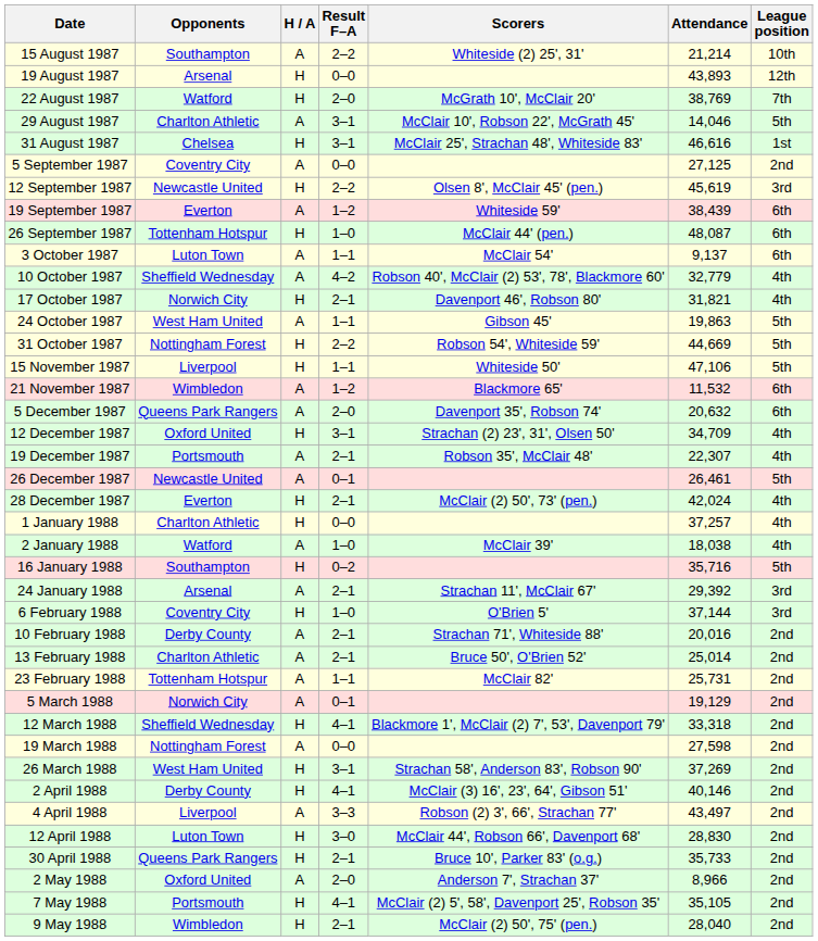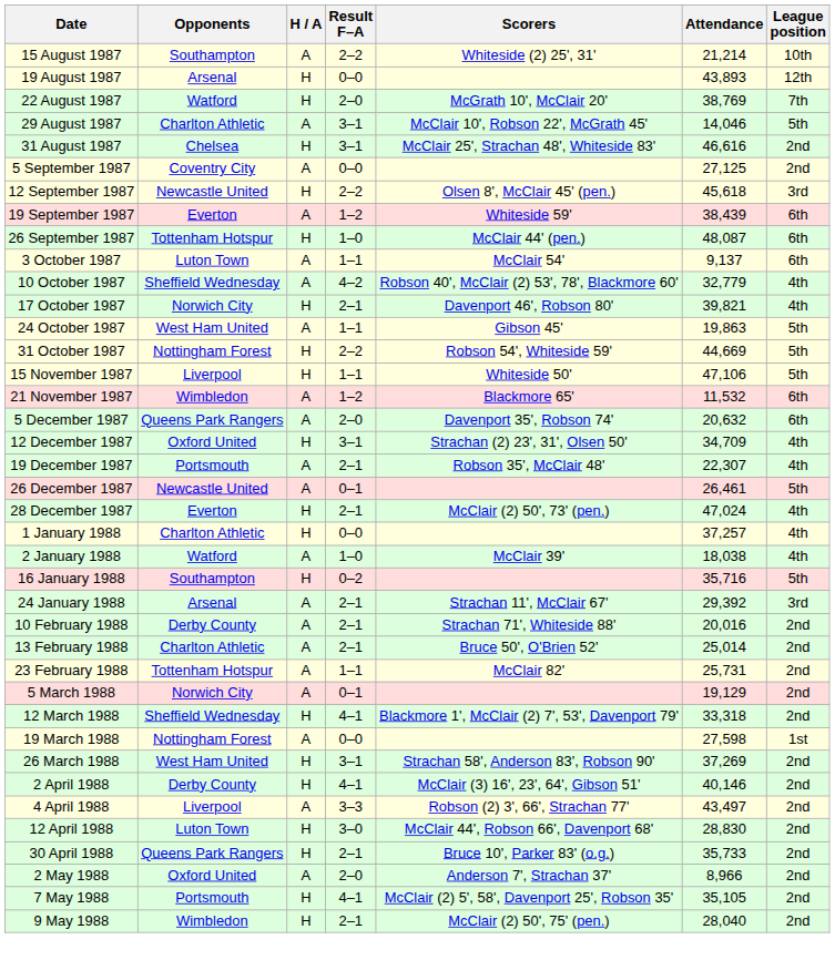 <table class="wikitable" style="text-align:center">
 <tr>
 <th>Date</th>
 <th>Opponents</th>
 <th>H / A</th>
 <th>Result<br>F–A</th>
 <th>Scorers</th>
 <th>Attendance</th>
 <th>League<br>position</th>
 </tr>
 <tr bgcolor="#ffffdd">
 <td>15 August 1987</td>
 <td><a href='#'>Southampton</a></td>
 <td>A</td>
 <td>2–2</td>
 <td><a href='#'>Whiteside</a> (2) 25', 31'</td>
 <td>21,214</td>
 <td>10th</td>
 </tr>
 <tr bgcolor="#ffffdd">
 <td>19 August 1987</td>
 <td><a href='#'>Arsenal</a></td>
 <td>H</td>
 <td>0–0</td>
 <td></td>
 <td>43,893</td>
 <td>12th</td>
 </tr>
 <tr bgcolor="#ddffdd">
 <td>22 August 1987</td>
 <td><a href='#'>Watford</a></td>
 <td>H</td>
 <td>2–0</td>
 <td><a href='#'>McGrath</a> 10', <a href='#'>McClair</a> 20'</td>
 <td>38,769</td>
 <td>7th</td>
 </tr>
 <tr bgcolor="#ddffdd">
 <td>29 August 1987</td>
 <td><a href='#'>Charlton Athletic</a></td>
 <td>A</td>
 <td>3–1</td>
 <td><a href='#'>McClair</a> 10', <a href='#'>Robson</a> 22', <a href='#'>McGrath</a> 45'</td>
 <td>14,046</td>
 <td>5th</td>
 </tr>
 <tr bgcolor="#ddffdd">
 <td>31 August 1987</td>
 <td><a href='#'>Chelsea</a></td>
 <td>H</td>
 <td>3–1</td>
 <td><a href='#'>McClair</a> 25', <a href='#'>Strachan</a> 48', <a href='#'>Whiteside</a> 83'</td>
 <td>46,616</td>
-<td>1st</td>
+<td>2nd</td>
 </tr>
 <tr bgcolor="#ffffdd">
 <td>5 September 1987</td>
 <td><a href='#'>Coventry City</a></td>
 <td>A</td>
 <td>0–0</td>
 <td></td>
 <td>27,125</td>
 <td>2nd</td>
 </tr>
 <tr bgcolor="#ffffdd">
 <td>12 September 1987</td>
 <td><a href='#'>Newcastle United</a></td>
 <td>H</td>
 <td>2–2</td>
 <td><a href='#'>Olsen</a> 8', <a href='#'>McClair</a> 45' (<a href='#'>pen.</a>)</td>
-<td>45,619</td>
+<td>45,618</td>
 <td>3rd</td>
 </tr>
 <tr bgcolor="#ffdddd">
 <td>19 September 1987</td>
 <td><a href='#'>Everton</a></td>
 <td>A</td>
 <td>1–2</td>
 <td><a href='#'>Whiteside</a> 59'</td>
 <td>38,439</td>
 <td>6th</td>
 </tr>
 <tr bgcolor="#ddffdd">
 <td>26 September 1987</td>
 <td><a href='#'>Tottenham Hotspur</a></td>
 <td>H</td>
 <td>1–0</td>
 <td><a href='#'>McClair</a> 44' (<a href='#'>pen.</a>)</td>
 <td>48,087</td>
 <td>6th</td>
 </tr>
 <tr bgcolor="#ffffdd">
 <td>3 October 1987</td>
 <td><a href='#'>Luton Town</a></td>
 <td>A</td>
 <td>1–1</td>
 <td><a href='#'>McClair</a> 54'</td>
 <td>9,137</td>
 <td>6th</td>
 </tr>
 <tr bgcolor="#ddffdd">
 <td>10 October 1987</td>
 <td><a href='#'>Sheffield Wednesday</a></td>
 <td>A</td>
 <td>4–2</td>
 <td><a href='#'>Robson</a> 40', <a href='#'>McClair</a> (2) 53', 78', <a href='#'>Blackmore</a> 60'</td>
 <td>32,779</td>
 <td>4th</td>
 </tr>
 <tr bgcolor="#ddffdd">
 <td>17 October 1987</td>
 <td><a href='#'>Norwich City</a></td>
 <td>H</td>
 <td>2–1</td>
 <td><a href='#'>Davenport</a> 46', <a href='#'>Robson</a> 80'</td>
-<td>31,821</td>
+<td>39,821</td>
 <td>4th</td>
 </tr>
 <tr bgcolor="#ffffdd">
 <td>24 October 1987</td>
 <td><a href='#'>West Ham United</a></td>
 <td>A</td>
 <td>1–1</td>
 <td><a href='#'>Gibson</a> 45'</td>
 <td>19,863</td>
 <td>5th</td>
 </tr>
 <tr bgcolor="#ffffdd">
 <td>31 October 1987</td>
 <td><a href='#'>Nottingham Forest</a></td>
 <td>H</td>
 <td>2–2</td>
 <td><a href='#'>Robson</a> 54', <a href='#'>Whiteside</a> 59'</td>
 <td>44,669</td>
 <td>5th</td>
 </tr>
 <tr bgcolor="#ffffdd">
 <td>15 November 1987</td>
 <td><a href='#'>Liverpool</a></td>
 <td>H</td>
 <td>1–1</td>
 <td><a href='#'>Whiteside</a> 50'</td>
 <td>47,106</td>
 <td>5th</td>
 </tr>
 <tr bgcolor="#ffdddd">
 <td>21 November 1987</td>
 <td><a href='#'>Wimbledon</a></td>
 <td>A</td>
 <td>1–2</td>
 <td><a href='#'>Blackmore</a> 65'</td>
 <td>11,532</td>
 <td>6th</td>
 </tr>
 <tr bgcolor="#ddffdd">
 <td>5 December 1987</td>
 <td><a href='#'>Queens Park Rangers</a></td>
 <td>A</td>
 <td>2–0</td>
 <td><a href='#'>Davenport</a> 35', <a href='#'>Robson</a> 74'</td>
 <td>20,632</td>
 <td>6th</td>
 </tr>
 <tr bgcolor="#ddffdd">
 <td>12 December 1987</td>
 <td><a href='#'>Oxford United</a></td>
 <td>H</td>
 <td>3–1</td>
 <td><a href='#'>Strachan</a> (2) 23', 31', <a href='#'>Olsen</a> 50'</td>
 <td>34,709</td>
 <td>4th</td>
 </tr>
 <tr bgcolor="#ddffdd">
 <td>19 December 1987</td>
 <td><a href='#'>Portsmouth</a></td>
 <td>A</td>
 <td>2–1</td>
 <td><a href='#'>Robson</a> 35', <a href='#'>McClair</a> 48'</td>
 <td>22,307</td>
 <td>4th</td>
 </tr>
 <tr bgcolor="#ffdddd">
 <td>26 December 1987</td>
 <td><a href='#'>Newcastle United</a></td>
 <td>A</td>
 <td>0–1</td>
 <td></td>
 <td>26,461</td>
 <td>5th</td>
 </tr>
 <tr bgcolor="#ddffdd">
 <td>28 December 1987</td>
 <td><a href='#'>Everton</a></td>
 <td>H</td>
 <td>2–1</td>
 <td><a href='#'>McClair</a> (2) 50', 73' (<a href='#'>pen.</a>)</td>
-<td>42,024</td>
+<td>47,024</td>
 <td>4th</td>
 </tr>
 <tr bgcolor="#ffffdd">
 <td>1 January 1988</td>
 <td><a href='#'>Charlton Athletic</a></td>
 <td>H</td>
 <td>0–0</td>
 <td></td>
 <td>37,257</td>
 <td>4th</td>
 </tr>
 <tr bgcolor="#ddffdd">
 <td>2 January 1988</td>
 <td><a href='#'>Watford</a></td>
 <td>A</td>
 <td>1–0</td>
 <td><a href='#'>McClair</a> 39'</td>
 <td>18,038</td>
 <td>4th</td>
 </tr>
 <tr bgcolor="#ffdddd">
 <td>16 January 1988</td>
 <td><a href='#'>Southampton</a></td>
 <td>H</td>
 <td>0–2</td>
 <td></td>
 <td>35,716</td>
 <td>5th</td>
 </tr>
 <tr bgcolor="#ddffdd">
 <td>24 January 1988</td>
 <td><a href='#'>Arsenal</a></td>
 <td>A</td>
 <td>2–1</td>
 <td><a href='#'>Strachan</a> 11', <a href='#'>McClair</a> 67'</td>
 <td>29,392</td>
-<td>3rd</td>
-</tr>
-<tr bgcolor="#ddffdd">
-<td>6 February 1988</td>
-<td><a href='#'>Coventry City</a></td>
-<td>H</td>
-<td>1–0</td>
-<td><a href='#'>O'Brien</a> 5'</td>
-<td>37,144</td>
 <td>3rd</td>
 </tr>
 <tr bgcolor="#ddffdd">
 <td>10 February 1988</td>
 <td><a href='#'>Derby County</a></td>
 <td>A</td>
 <td>2–1</td>
 <td><a href='#'>Strachan</a> 71', <a href='#'>Whiteside</a> 88'</td>
 <td>20,016</td>
 <td>2nd</td>
 </tr>
 <tr bgcolor="#ddffdd">
 <td>13 February 1988</td>
 <td><a href='#'>Charlton Athletic</a></td>
 <td>A</td>
 <td>2–1</td>
 <td><a href='#'>Bruce</a> 50', <a href='#'>O'Brien</a> 52'</td>
 <td>25,014</td>
 <td>2nd</td>
 </tr>
 <tr bgcolor="#ffffdd">
 <td>23 February 1988</td>
 <td><a href='#'>Tottenham Hotspur</a></td>
 <td>A</td>
 <td>1–1</td>
 <td><a href='#'>McClair</a> 82'</td>
 <td>25,731</td>
 <td>2nd</td>
 </tr>
 <tr bgcolor="#ffdddd">
 <td>5 March 1988</td>
 <td><a href='#'>Norwich City</a></td>
 <td>A</td>
 <td>0–1</td>
 <td></td>
 <td>19,129</td>
 <td>2nd</td>
 </tr>
 <tr bgcolor="#ddffdd">
 <td>12 March 1988</td>
 <td><a href='#'>Sheffield Wednesday</a></td>
 <td>H</td>
 <td>4–1</td>
 <td><a href='#'>Blackmore</a> 1', <a href='#'>McClair</a> (2) 7', 53', <a href='#'>Davenport</a> 79'</td>
 <td>33,318</td>
 <td>2nd</td>
 </tr>
 <tr bgcolor="#ffffdd">
 <td>19 March 1988</td>
 <td><a href='#'>Nottingham Forest</a></td>
 <td>A</td>
 <td>0–0</td>
 <td></td>
 <td>27,598</td>
-<td>2nd</td>
+<td>1st</td>
 </tr>
 <tr bgcolor="#ddffdd">
 <td>26 March 1988</td>
 <td><a href='#'>West Ham United</a></td>
 <td>H</td>
 <td>3–1</td>
 <td><a href='#'>Strachan</a> 58', <a href='#'>Anderson</a> 83', <a href='#'>Robson</a> 90'</td>
 <td>37,269</td>
 <td>2nd</td>
 </tr>
 <tr bgcolor="#ddffdd">
 <td>2 April 1988</td>
 <td><a href='#'>Derby County</a></td>
 <td>H</td>
 <td>4–1</td>
 <td><a href='#'>McClair</a> (3) 16', 23', 64', <a href='#'>Gibson</a> 51'</td>
 <td>40,146</td>
 <td>2nd</td>
 </tr>
 <tr bgcolor="#ffffdd">
 <td>4 April 1988</td>
 <td><a href='#'>Liverpool</a></td>
 <td>A</td>
 <td>3–3</td>
 <td><a href='#'>Robson</a> (2) 3', 66', <a href='#'>Strachan</a> 77'</td>
 <td>43,497</td>
 <td>2nd</td>
 </tr>
 <tr bgcolor="#ddffdd">
 <td>12 April 1988</td>
 <td><a href='#'>Luton Town</a></td>
 <td>H</td>
 <td>3–0</td>
 <td><a href='#'>McClair</a> 44', <a href='#'>Robson</a> 66', <a href='#'>Davenport</a> 68'</td>
 <td>28,830</td>
 <td>2nd</td>
 </tr>
 <tr bgcolor="#ddffdd">
 <td>30 April 1988</td>
 <td><a href='#'>Queens Park Rangers</a></td>
 <td>H</td>
 <td>2–1</td>
 <td><a href='#'>Bruce</a> 10', <a href='#'>Parker</a> 83' (<a href='#'>o.g.</a>)</td>
 <td>35,733</td>
 <td>2nd</td>
 </tr>
 <tr bgcolor="#ddffdd">
 <td>2 May 1988</td>
 <td><a href='#'>Oxford United</a></td>
 <td>A</td>
 <td>2–0</td>
 <td><a href='#'>Anderson</a> 7', <a href='#'>Strachan</a> 37'</td>
 <td>8,966</td>
 <td>2nd</td>
 </tr>
 <tr bgcolor="#ddffdd">
 <td>7 May 1988</td>
 <td><a href='#'>Portsmouth</a></td>
 <td>H</td>
 <td>4–1</td>
 <td><a href='#'>McClair</a> (2) 5', 58', <a href='#'>Davenport</a> 25', <a href='#'>Robson</a> 35'</td>
 <td>35,105</td>
 <td>2nd</td>
 </tr>
 <tr bgcolor="#ddffdd">
 <td>9 May 1988</td>
 <td><a href='#'>Wimbledon</a></td>
 <td>H</td>
 <td>2–1</td>
 <td><a href='#'>McClair</a> (2) 50', 75' (<a href='#'>pen.</a>)</td>
 <td>28,040</td>
 <td>2nd</td>
 </tr>
 </table>
